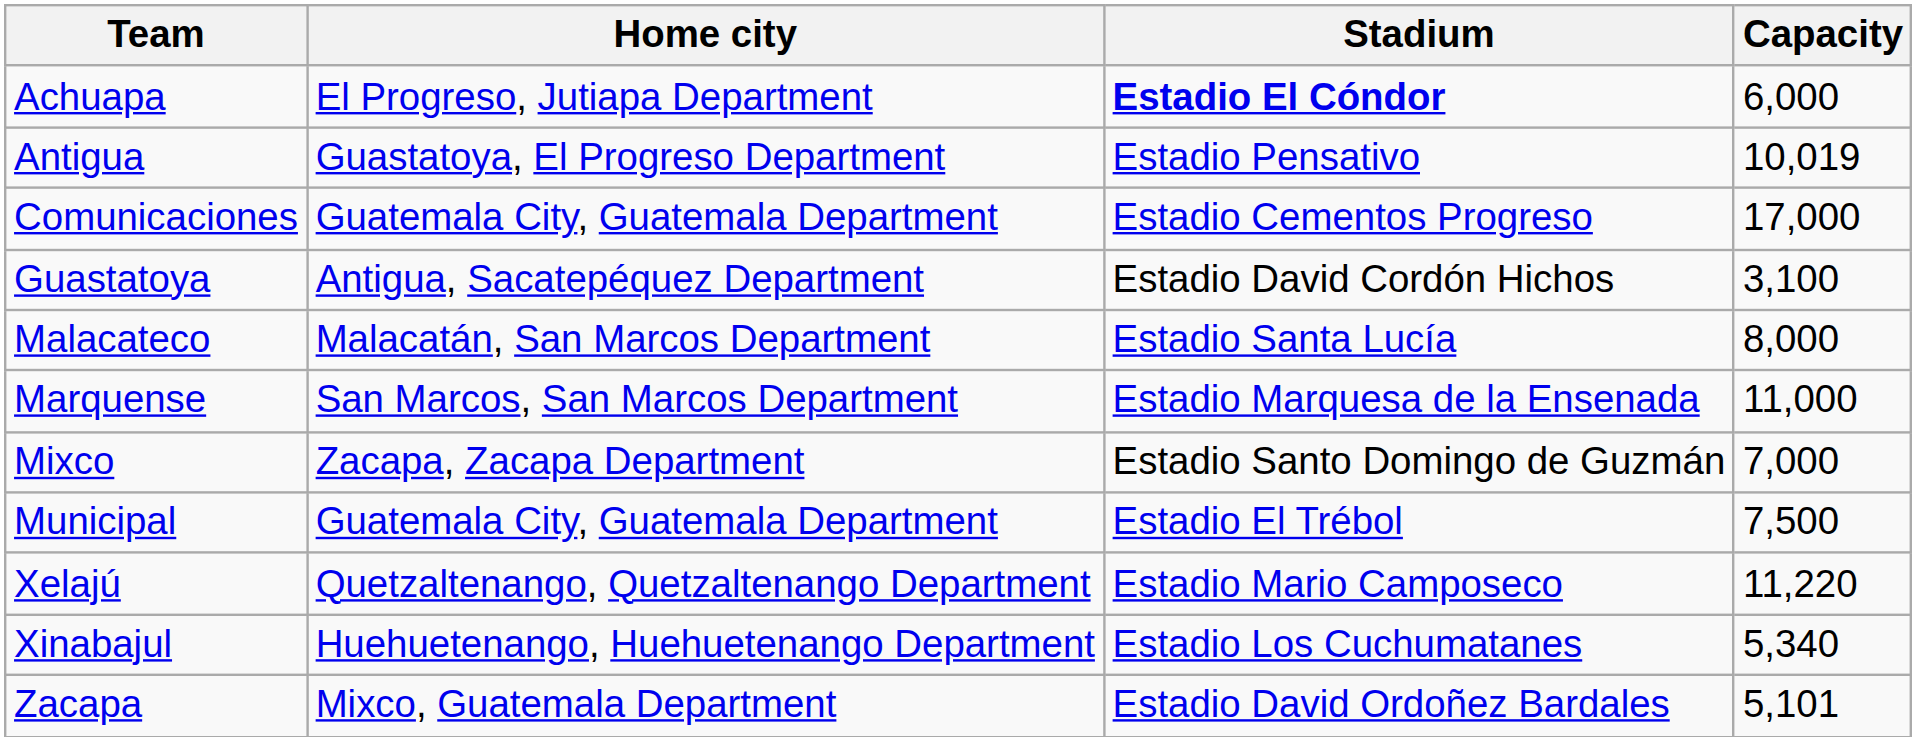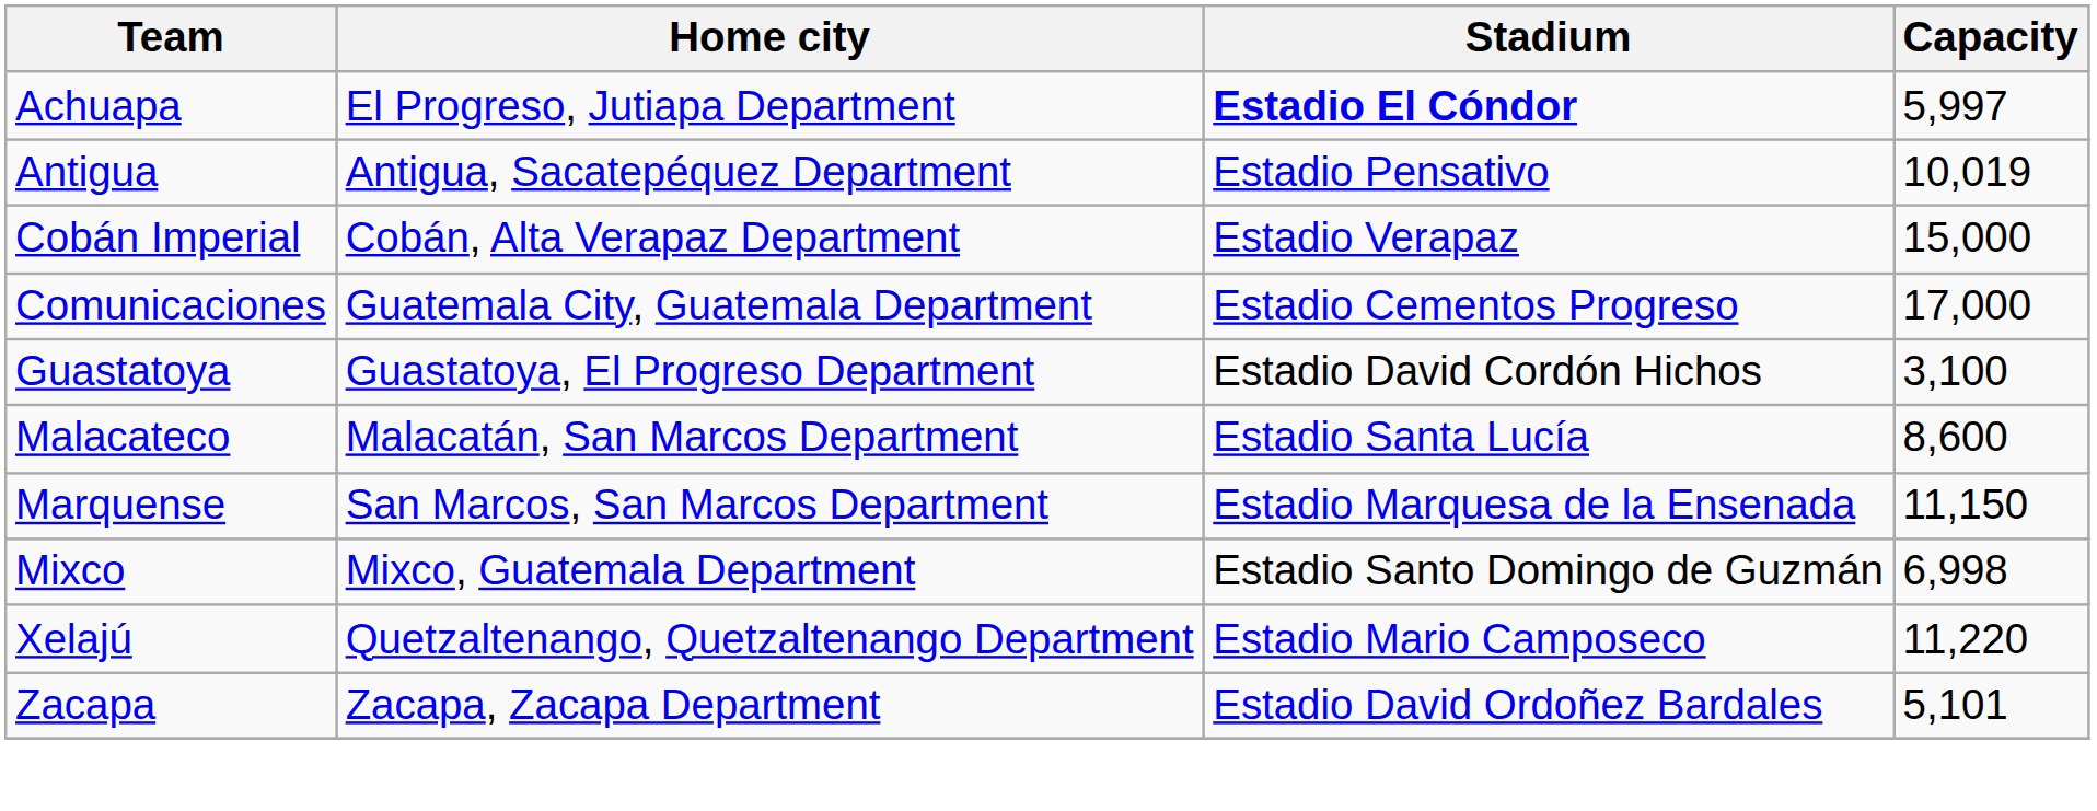 <table class="wikitable sortable">
 <tr>
 <th>Team</th>
 <th>Home city</th>
 <th>Stadium</th>
 <th>Capacity</th>
 </tr>
 <tr>
 <td><a href='#'>Achuapa</a></td>
 <td><a href='#'>El Progreso</a>, <a href='#'>Jutiapa Department</a></td>
 <td><strong><a href='#'>Estadio El Cóndor</a></strong></td>
-<td>6,000</td>
+<td>5,997</td>
 </tr>
 <tr>
 <td><a href='#'>Antigua</a></td>
-<td><a href='#'>Guastatoya</a>, <a href='#'>El Progreso Department</a></td>
+<td><a href='#'>Antigua</a>, <a href='#'>Sacatepéquez Department</a></td>
 <td><a href='#'>Estadio Pensativo</a></td>
 <td>10,019</td>
+</tr>
+<tr>
+<td><a href='#'>Cobán Imperial</a></td>
+<td><a href='#'>Cobán</a>, <a href='#'>Alta Verapaz Department</a></td>
+<td><a href='#'>Estadio Verapaz</a></td>
+<td>15,000</td>
 </tr>
 <tr>
 <td><a href='#'>Comunicaciones</a></td>
 <td><a href='#'>Guatemala City</a>, <a href='#'>Guatemala Department</a></td>
 <td><a href='#'>Estadio Cementos Progreso</a></td>
 <td>17,000</td>
 </tr>
 <tr>
 <td><a href='#'>Guastatoya</a></td>
-<td><a href='#'>Antigua</a>, <a href='#'>Sacatepéquez Department</a></td>
+<td><a href='#'>Guastatoya</a>, <a href='#'>El Progreso Department</a></td>
 <td>Estadio David Cordón Hichos</td>
 <td>3,100</td>
 </tr>
 <tr>
 <td><a href='#'>Malacateco</a></td>
 <td><a href='#'>Malacatán</a>, <a href='#'>San Marcos Department</a></td>
 <td><a href='#'>Estadio Santa Lucía</a></td>
-<td>8,000</td>
+<td>8,600</td>
 </tr>
 <tr>
 <td><a href='#'>Marquense</a></td>
 <td><a href='#'>San Marcos</a>, <a href='#'>San Marcos Department</a></td>
 <td><a href='#'>Estadio Marquesa de la Ensenada</a></td>
-<td>11,000</td>
+<td>11,150</td>
 </tr>
 <tr>
 <td><a href='#'>Mixco</a></td>
-<td><a href='#'>Zacapa</a>, <a href='#'>Zacapa Department</a></td>
+<td><a href='#'>Mixco</a>, <a href='#'>Guatemala Department</a></td>
 <td>Estadio Santo Domingo de Guzmán</td>
-<td>7,000</td>
-</tr>
-<tr>
-<td><a href='#'>Municipal</a></td>
-<td><a href='#'>Guatemala City</a>, <a href='#'>Guatemala Department</a></td>
-<td><a href='#'>Estadio El Trébol</a></td>
-<td>7,500</td>
+<td>6,998</td>
 </tr>
 <tr>
 <td><a href='#'>Xelajú</a></td>
 <td><a href='#'>Quetzaltenango</a>, <a href='#'>Quetzaltenango Department</a></td>
 <td><a href='#'>Estadio Mario Camposeco</a></td>
 <td>11,220</td>
 </tr>
 <tr>
-<td><a href='#'>Xinabajul</a></td>
-<td><a href='#'>Huehuetenango</a>, <a href='#'>Huehuetenango Department</a></td>
-<td><a href='#'>Estadio Los Cuchumatanes</a></td>
-<td>5,340</td>
-</tr>
-<tr>
 <td><a href='#'>Zacapa</a></td>
-<td><a href='#'>Mixco</a>, <a href='#'>Guatemala Department</a></td>
+<td><a href='#'>Zacapa</a>, <a href='#'>Zacapa Department</a></td>
 <td><a href='#'>Estadio David Ordoñez Bardales</a></td>
 <td>5,101</td>
 </tr>
 <tr>
 </tr>
 </table>
